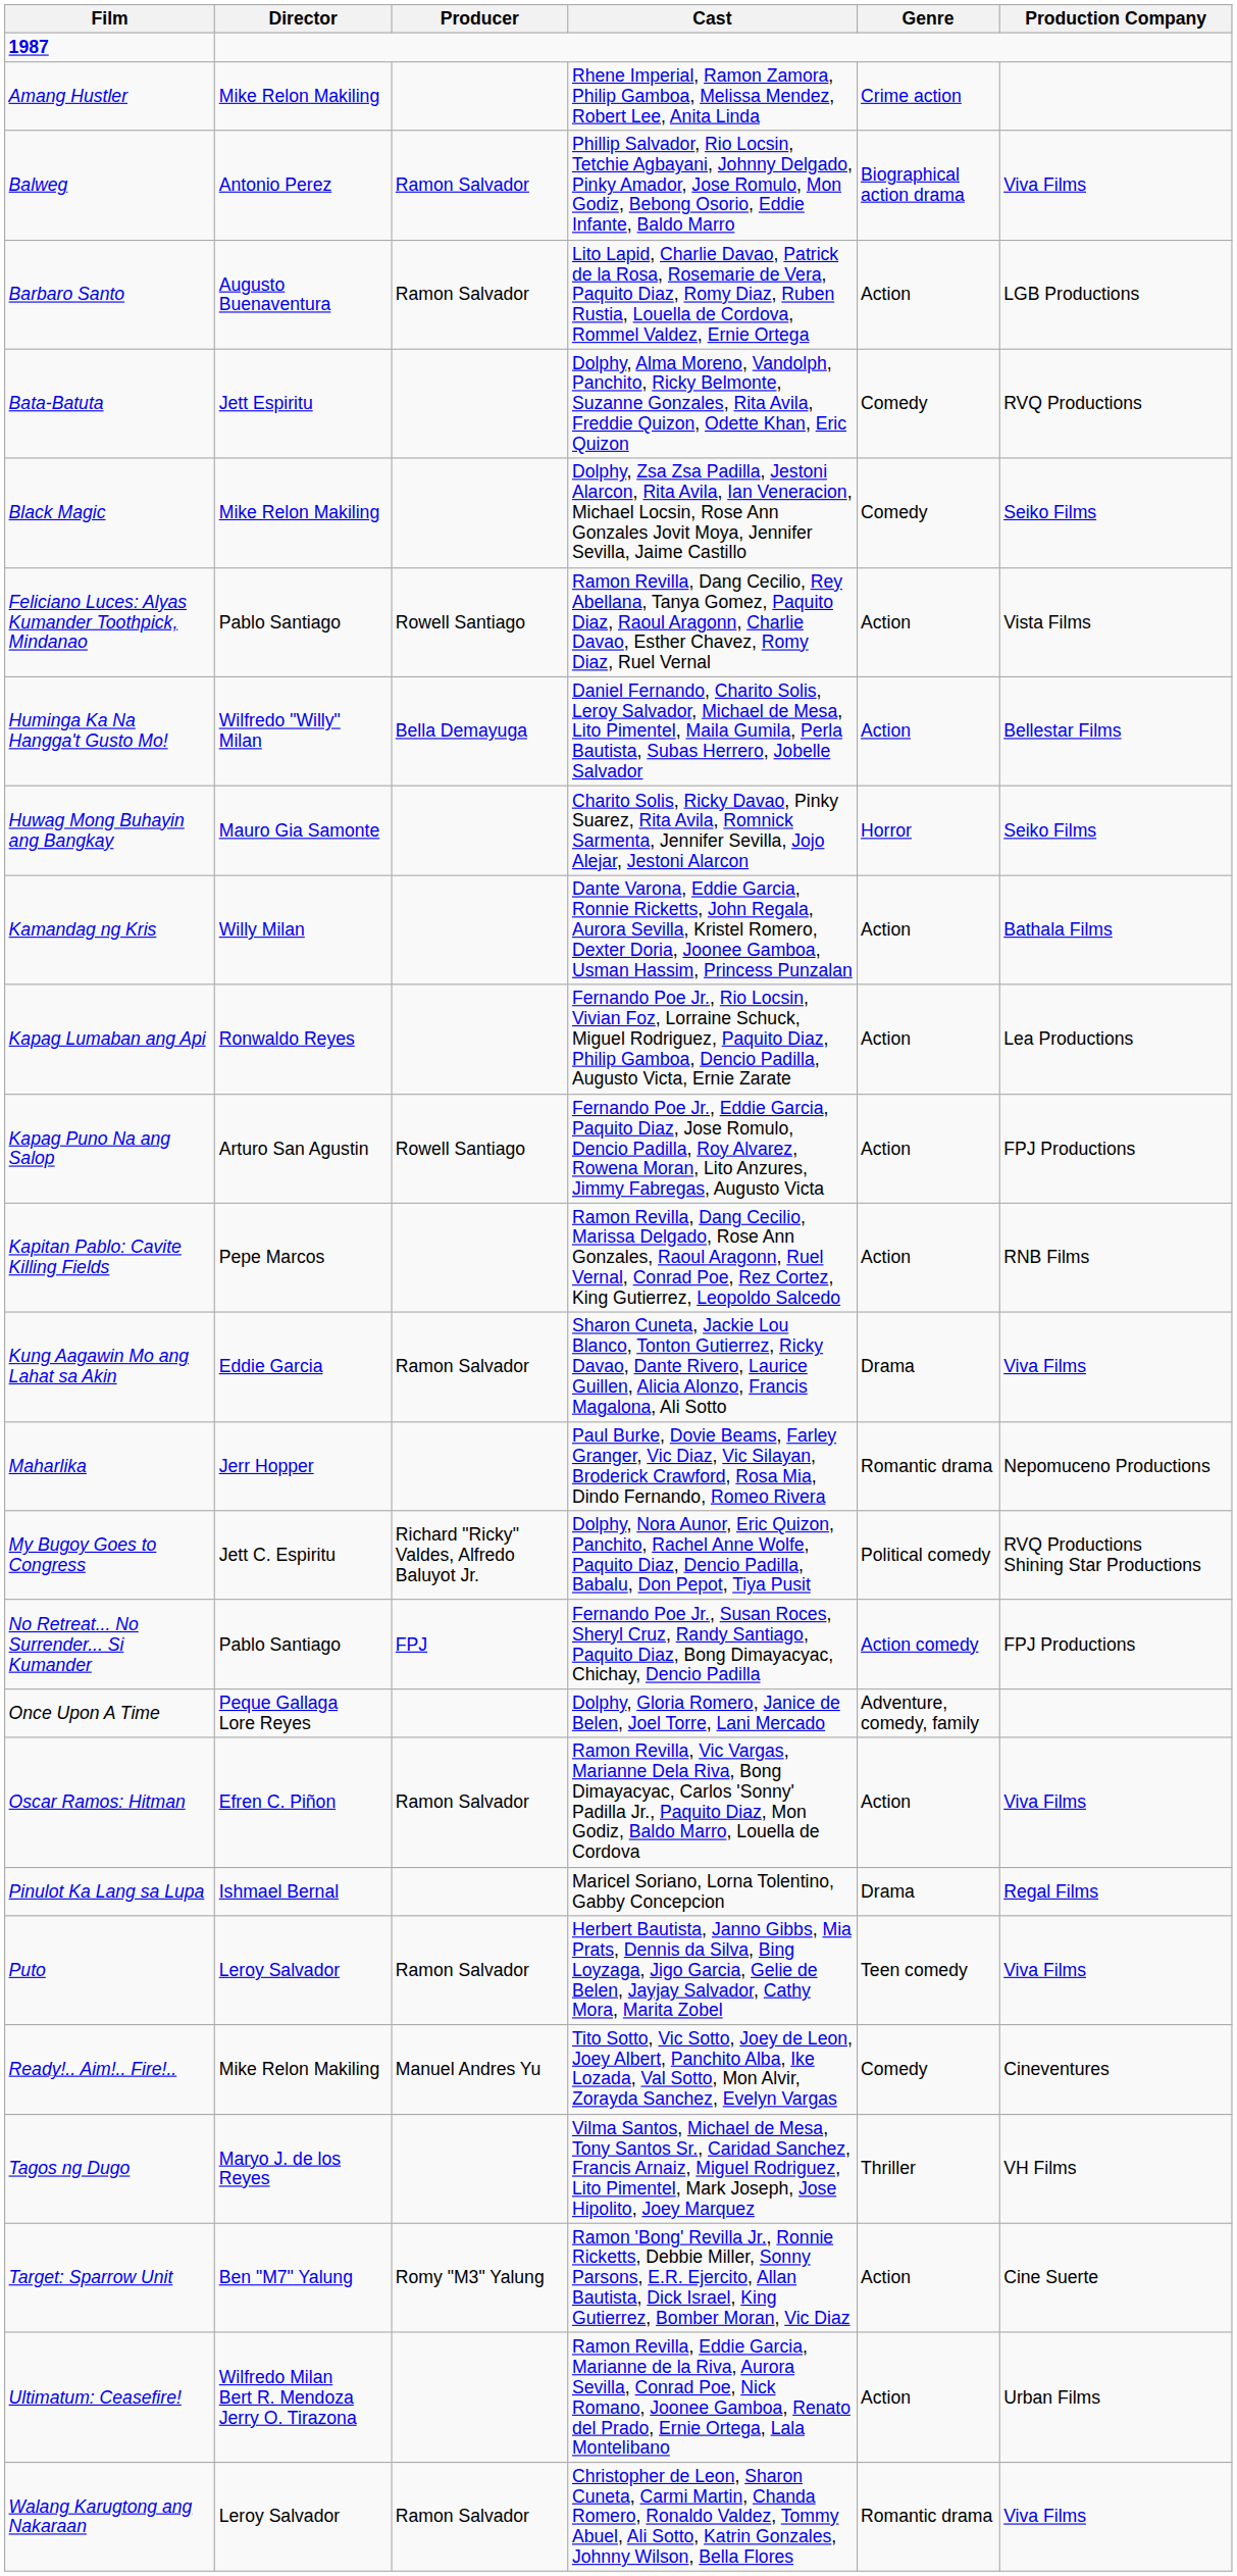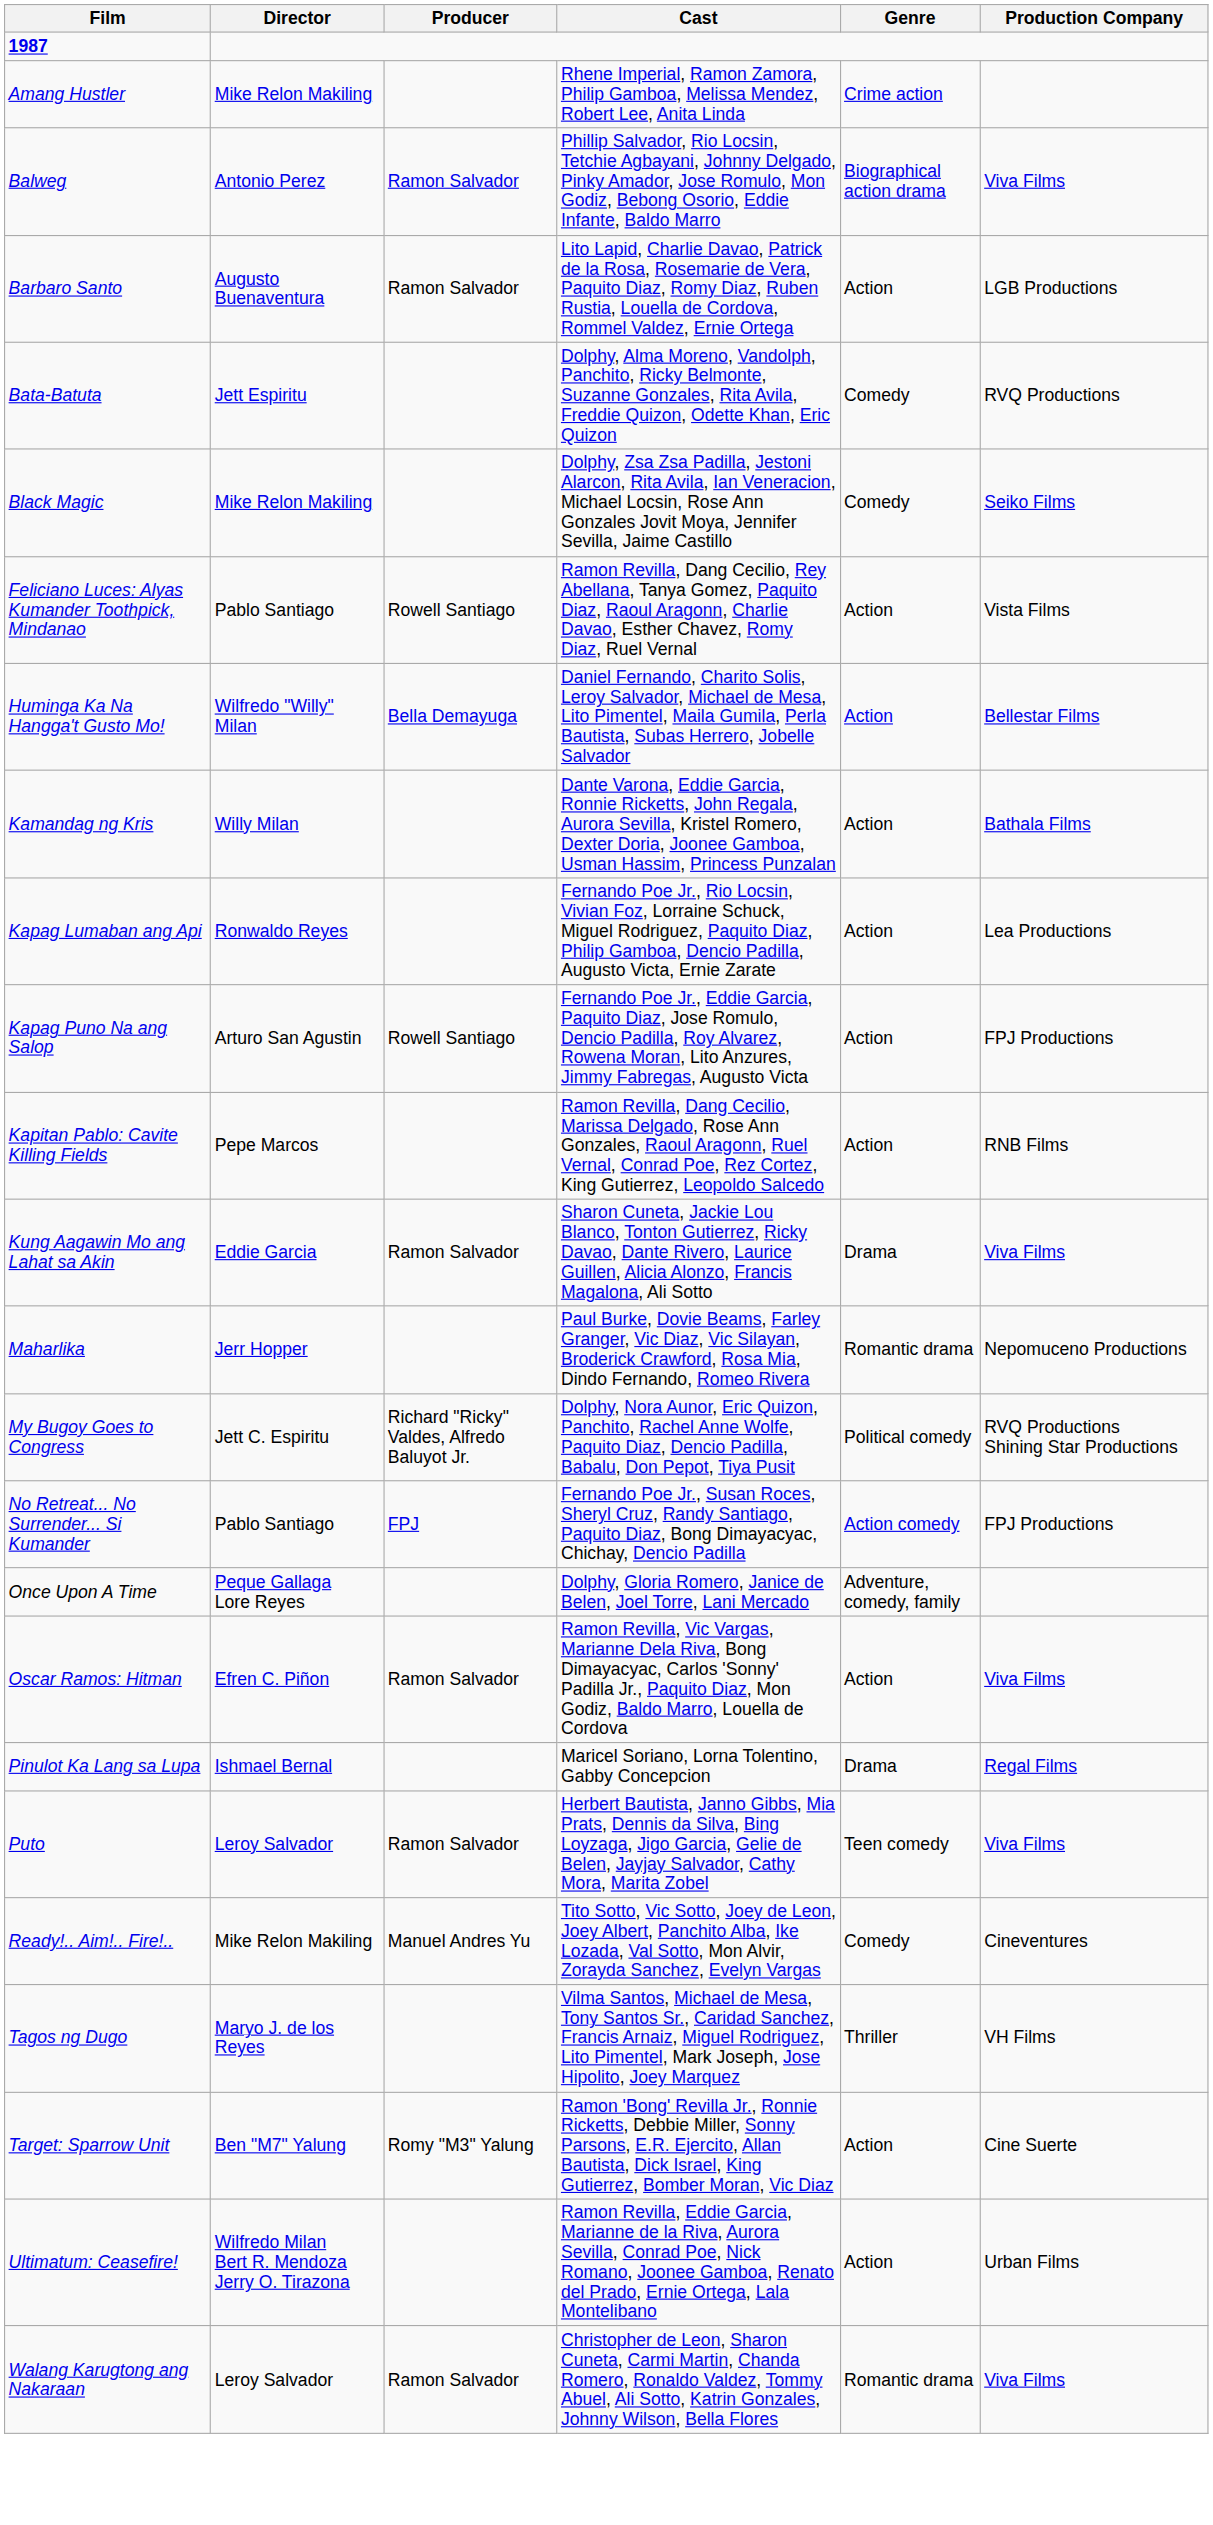 <table class="wikitable">
 <tr>
 <th width="180">Film</th>
 <th width="150">Director</th>
 <th width="150">Producer</th>
 <th width="250">Cast</th>
 <th width="120">Genre</th>
 <th width="200">Production Company</th>
 </tr>
 <tr>
 <td><strong><a href='#'>1987</a></strong></td>
 </tr>
 <tr>
 <td><em><a href='#'>Amang Hustler</a></em></td>
 <td><a href='#'>Mike Relon Makiling</a></td>
 <td></td>
 <td><a href='#'>Rhene Imperial</a>, <a href='#'>Ramon Zamora</a>, <a href='#'>Philip Gamboa</a>, <a href='#'>Melissa Mendez</a>, <a href='#'>Robert Lee</a>, <a href='#'>Anita Linda</a></td>
 <td><a href='#'>Crime action</a></td>
 <td></td>
 </tr>
 <tr>
 <td><em><a href='#'>Balweg</a></em></td>
 <td><a href='#'>Antonio Perez</a></td>
 <td><a href='#'>Ramon Salvador</a></td>
 <td><a href='#'>Phillip Salvador</a>, <a href='#'>Rio Locsin</a>, <a href='#'>Tetchie Agbayani</a>, <a href='#'>Johnny Delgado</a>, <a href='#'>Pinky Amador</a>, <a href='#'>Jose Romulo</a>, <a href='#'>Mon Godiz</a>, <a href='#'>Bebong Osorio</a>, <a href='#'>Eddie Infante</a>, <a href='#'>Baldo Marro</a></td>
 <td><a href='#'>Biographical</a> <a href='#'>action drama</a></td>
 <td><a href='#'>Viva Films</a></td>
 </tr>
 <tr>
 <td><em><a href='#'>Barbaro Santo</a></em></td>
 <td><a href='#'>Augusto Buenaventura</a></td>
 <td>Ramon Salvador</td>
 <td><a href='#'>Lito Lapid</a>, <a href='#'>Charlie Davao</a>, <a href='#'>Patrick de la Rosa</a>, <a href='#'>Rosemarie de Vera</a>, <a href='#'>Paquito Diaz</a>, <a href='#'>Romy Diaz</a>, <a href='#'>Ruben Rustia</a>, <a href='#'>Louella de Cordova</a>, <a href='#'>Rommel Valdez</a>, <a href='#'>Ernie Ortega</a></td>
 <td>Action</td>
 <td>LGB Productions</td>
 </tr>
 <tr>
 <td><em><a href='#'>Bata-Batuta</a></em></td>
 <td><a href='#'>Jett Espiritu</a></td>
 <td></td>
 <td><a href='#'>Dolphy</a>, <a href='#'>Alma Moreno</a>, <a href='#'>Vandolph</a>, <a href='#'>Panchito</a>, <a href='#'>Ricky Belmonte</a>, <a href='#'>Suzanne Gonzales</a>, <a href='#'>Rita Avila</a>, <a href='#'>Freddie Quizon</a>, <a href='#'>Odette Khan</a>, <a href='#'>Eric Quizon</a></td>
 <td>Comedy</td>
 <td>RVQ Productions</td>
 </tr>
 <tr>
 <td><em><a href='#'>Black Magic</a></em></td>
 <td><a href='#'>Mike Relon Makiling</a></td>
 <td></td>
 <td><a href='#'>Dolphy</a>, <a href='#'>Zsa Zsa Padilla</a>, <a href='#'>Jestoni Alarcon</a>, <a href='#'>Rita Avila</a>, <a href='#'>Ian Veneracion</a>, Michael Locsin, Rose Ann Gonzales Jovit Moya, Jennifer Sevilla, Jaime Castillo</td>
 <td>Comedy</td>
 <td><a href='#'>Seiko Films</a></td>
 </tr>
 <tr>
 <td><em><a href='#'>Feliciano Luces: Alyas Kumander Toothpick, Mindanao</a></em></td>
 <td>Pablo Santiago</td>
 <td>Rowell Santiago</td>
 <td><a href='#'>Ramon Revilla</a>, Dang Cecilio, <a href='#'>Rey Abellana</a>, Tanya Gomez, <a href='#'>Paquito Diaz</a>, <a href='#'>Raoul Aragonn</a>, <a href='#'>Charlie Davao</a>, Esther Chavez, <a href='#'>Romy Diaz</a>, Ruel Vernal</td>
 <td>Action</td>
 <td>Vista Films</td>
 </tr>
 <tr>
 <td><em><a href='#'>Huminga Ka Na Hangga't Gusto Mo!</a></em></td>
 <td><a href='#'>Wilfredo "Willy" Milan</a></td>
 <td><a href='#'>Bella Demayuga</a></td>
 <td><a href='#'>Daniel Fernando</a>, <a href='#'>Charito Solis</a>, <a href='#'>Leroy Salvador</a>, <a href='#'>Michael de Mesa</a>, <a href='#'>Lito Pimentel</a>, <a href='#'>Maila Gumila</a>, <a href='#'>Perla Bautista</a>, <a href='#'>Subas Herrero</a>, <a href='#'>Jobelle Salvador</a></td>
 <td><a href='#'>Action</a></td>
 <td><a href='#'>Bellestar Films</a></td>
-</tr>
-<tr>
-<td><em><a href='#'>Huwag Mong Buhayin ang Bangkay</a></em></td>
-<td><a href='#'>Mauro Gia Samonte</a></td>
-<td></td>
-<td><a href='#'>Charito Solis</a>, <a href='#'>Ricky Davao</a>, Pinky Suarez, <a href='#'>Rita Avila</a>, <a href='#'>Romnick Sarmenta</a>, Jennifer Sevilla, <a href='#'>Jojo Alejar</a>, <a href='#'>Jestoni Alarcon</a></td>
-<td><a href='#'>Horror</a></td>
-<td><a href='#'>Seiko Films</a></td>
 </tr>
 <tr>
 <td><em><a href='#'>Kamandag ng Kris</a></em></td>
 <td><a href='#'>Willy Milan</a></td>
 <td></td>
 <td><a href='#'>Dante Varona</a>, <a href='#'>Eddie Garcia</a>, <a href='#'>Ronnie Ricketts</a>, <a href='#'>John Regala</a>, <a href='#'>Aurora Sevilla</a>, Kristel Romero, <a href='#'>Dexter Doria</a>, <a href='#'>Joonee Gamboa</a>, <a href='#'>Usman Hassim</a>, <a href='#'>Princess Punzalan</a></td>
 <td>Action</td>
 <td><a href='#'>Bathala Films</a></td>
 </tr>
 <tr>
 <td><em><a href='#'>Kapag Lumaban ang Api</a></em></td>
 <td><a href='#'>Ronwaldo Reyes</a></td>
 <td></td>
 <td><a href='#'>Fernando Poe Jr.</a>, <a href='#'>Rio Locsin</a>, <a href='#'>Vivian Foz</a>, Lorraine Schuck, Miguel Rodriguez, <a href='#'>Paquito Diaz</a>, <a href='#'>Philip Gamboa</a>, <a href='#'>Dencio Padilla</a>, Augusto Victa, Ernie Zarate</td>
 <td>Action</td>
 <td>Lea Productions</td>
 </tr>
 <tr>
 <td><em><a href='#'>Kapag Puno Na ang Salop</a></em></td>
 <td>Arturo San Agustin</td>
 <td>Rowell Santiago</td>
 <td><a href='#'>Fernando Poe Jr.</a>, <a href='#'>Eddie Garcia</a>, <a href='#'>Paquito Diaz</a>, Jose Romulo, <a href='#'>Dencio Padilla</a>, <a href='#'>Roy Alvarez</a>, <a href='#'>Rowena Moran</a>, Lito Anzures, <a href='#'>Jimmy Fabregas</a>, Augusto Victa</td>
 <td>Action</td>
 <td>FPJ Productions</td>
 </tr>
 <tr>
 <td><em><a href='#'>Kapitan Pablo: Cavite Killing Fields</a></em></td>
 <td>Pepe Marcos</td>
 <td></td>
 <td><a href='#'>Ramon Revilla</a>, <a href='#'>Dang Cecilio</a>, <a href='#'>Marissa Delgado</a>, Rose Ann Gonzales, <a href='#'>Raoul Aragonn</a>, <a href='#'>Ruel Vernal</a>, <a href='#'>Conrad Poe</a>, <a href='#'>Rez Cortez</a>, King Gutierrez, <a href='#'>Leopoldo Salcedo</a></td>
 <td>Action</td>
 <td>RNB Films</td>
 </tr>
 <tr>
 <td><em><a href='#'>Kung Aagawin Mo ang Lahat sa Akin</a></em></td>
 <td><a href='#'>Eddie Garcia</a></td>
 <td>Ramon Salvador</td>
 <td><a href='#'>Sharon Cuneta</a>, <a href='#'>Jackie Lou Blanco</a>, <a href='#'>Tonton Gutierrez</a>, <a href='#'>Ricky Davao</a>, <a href='#'>Dante Rivero</a>, <a href='#'>Laurice Guillen</a>, <a href='#'>Alicia Alonzo</a>, <a href='#'>Francis Magalona</a>, Ali Sotto</td>
 <td>Drama</td>
 <td><a href='#'>Viva Films</a></td>
 </tr>
 <tr>
 <td><em><a href='#'>Maharlika</a></em></td>
 <td><a href='#'>Jerr Hopper</a></td>
 <td></td>
 <td><a href='#'>Paul Burke</a>, <a href='#'>Dovie Beams</a>, <a href='#'>Farley Granger</a>, <a href='#'>Vic Diaz</a>, <a href='#'>Vic Silayan</a>, <a href='#'>Broderick Crawford</a>, <a href='#'>Rosa Mia</a>, Dindo Fernando, <a href='#'>Romeo Rivera</a></td>
 <td>Romantic drama</td>
 <td>Nepomuceno Productions</td>
 </tr>
 <tr>
 <td><em><a href='#'>My Bugoy Goes to Congress</a></em></td>
 <td>Jett C. Espiritu</td>
 <td>Richard "Ricky" Valdes, Alfredo Baluyot Jr.</td>
 <td><a href='#'>Dolphy</a>, <a href='#'>Nora Aunor</a>, <a href='#'>Eric Quizon</a>, <a href='#'>Panchito</a>, <a href='#'>Rachel Anne Wolfe</a>, <a href='#'>Paquito Diaz</a>, <a href='#'>Dencio Padilla</a>, <a href='#'>Babalu</a>, <a href='#'>Don Pepot</a>, <a href='#'>Tiya Pusit</a></td>
 <td>Political comedy</td>
 <td>RVQ Productions<br>Shining Star Productions</td>
 </tr>
 <tr>
 <td><em><a href='#'>No Retreat... No Surrender... Si Kumander</a></em></td>
 <td>Pablo Santiago</td>
 <td><a href='#'>FPJ</a></td>
 <td><a href='#'>Fernando Poe Jr.</a>, <a href='#'>Susan Roces</a>, <a href='#'>Sheryl Cruz</a>, <a href='#'>Randy Santiago</a>, <a href='#'>Paquito Diaz</a>, Bong Dimayacyac, Chichay, <a href='#'>Dencio Padilla</a></td>
 <td><a href='#'>Action comedy</a></td>
 <td>FPJ Productions</td>
 </tr>
 <tr>
 <td><em>Once Upon A Time</em></td>
 <td><a href='#'>Peque Gallaga</a> <br> Lore Reyes</td>
 <td></td>
 <td><a href='#'>Dolphy</a>, <a href='#'>Gloria Romero</a>, <a href='#'>Janice de Belen</a>, <a href='#'>Joel Torre</a>, <a href='#'>Lani Mercado</a></td>
 <td>Adventure, comedy, family</td>
 <td></td>
 </tr>
 <tr>
 <td><em><a href='#'>Oscar Ramos: Hitman</a></em></td>
 <td><a href='#'>Efren C. Piñon</a></td>
 <td>Ramon Salvador</td>
 <td><a href='#'>Ramon Revilla</a>, <a href='#'>Vic Vargas</a>, <a href='#'>Marianne Dela Riva</a>, Bong Dimayacyac, Carlos 'Sonny' Padilla Jr., <a href='#'>Paquito Diaz</a>, Mon Godiz, <a href='#'>Baldo Marro</a>, Louella de Cordova</td>
 <td>Action</td>
 <td><a href='#'>Viva Films</a></td>
 </tr>
 <tr>
 <td><em><a href='#'>Pinulot Ka Lang sa Lupa</a></em></td>
 <td><a href='#'>Ishmael Bernal</a></td>
 <td></td>
 <td>Maricel Soriano, Lorna Tolentino, Gabby Concepcion</td>
 <td>Drama</td>
 <td><a href='#'>Regal Films</a></td>
 </tr>
 <tr>
 <td><em><a href='#'>Puto</a></em></td>
 <td><a href='#'>Leroy Salvador</a></td>
 <td>Ramon Salvador</td>
 <td><a href='#'>Herbert Bautista</a>, <a href='#'>Janno Gibbs</a>, <a href='#'>Mia Prats</a>, <a href='#'>Dennis da Silva</a>, <a href='#'>Bing Loyzaga</a>, <a href='#'>Jigo Garcia</a>, <a href='#'>Gelie de Belen</a>, <a href='#'>Jayjay Salvador</a>, <a href='#'>Cathy Mora</a>, <a href='#'>Marita Zobel</a></td>
 <td>Teen comedy</td>
 <td><a href='#'>Viva Films</a></td>
 </tr>
 <tr>
 <td><em><a href='#'>Ready!.. Aim!.. Fire!..</a></em></td>
 <td>Mike Relon Makiling</td>
 <td>Manuel Andres Yu</td>
 <td><a href='#'>Tito Sotto</a>, <a href='#'>Vic Sotto</a>, <a href='#'>Joey de Leon</a>, <a href='#'>Joey Albert</a>, <a href='#'>Panchito Alba</a>, <a href='#'>Ike Lozada</a>, <a href='#'>Val Sotto</a>, Mon Alvir, <a href='#'>Zorayda Sanchez</a>, <a href='#'>Evelyn Vargas</a></td>
 <td>Comedy</td>
 <td>Cineventures</td>
 </tr>
 <tr>
 <td><em><a href='#'>Tagos ng Dugo</a></em></td>
 <td><a href='#'>Maryo J. de los Reyes</a></td>
 <td></td>
 <td><a href='#'>Vilma Santos</a>, <a href='#'>Michael de Mesa</a>, <a href='#'>Tony Santos Sr.</a>, <a href='#'>Caridad Sanchez</a>, <a href='#'>Francis Arnaiz</a>, <a href='#'>Miguel Rodriguez</a>, <a href='#'>Lito Pimentel</a>, Mark Joseph, <a href='#'>Jose Hipolito</a>, <a href='#'>Joey Marquez</a></td>
 <td>Thriller</td>
 <td>VH Films</td>
 </tr>
 <tr>
 <td><em><a href='#'>Target: Sparrow Unit</a></em></td>
 <td><a href='#'>Ben "M7" Yalung</a></td>
 <td>Romy "M3" Yalung</td>
 <td><a href='#'>Ramon 'Bong' Revilla Jr.</a>, <a href='#'>Ronnie Ricketts</a>, Debbie Miller, <a href='#'>Sonny Parsons</a>, <a href='#'>E.R. Ejercito</a>, <a href='#'>Allan Bautista</a>, <a href='#'>Dick Israel</a>, <a href='#'>King Gutierrez</a>, <a href='#'>Bomber Moran</a>, <a href='#'>Vic Diaz</a></td>
 <td>Action</td>
 <td>Cine Suerte</td>
 </tr>
 <tr>
 <td><em><a href='#'>Ultimatum: Ceasefire!</a></em></td>
 <td><a href='#'>Wilfredo Milan</a><br><a href='#'>Bert R. Mendoza</a><br><a href='#'>Jerry O. Tirazona</a></td>
 <td></td>
 <td><a href='#'>Ramon Revilla</a>, <a href='#'>Eddie Garcia</a>, <a href='#'>Marianne de la Riva</a>, <a href='#'>Aurora Sevilla</a>, <a href='#'>Conrad Poe</a>, <a href='#'>Nick Romano</a>, <a href='#'>Joonee Gamboa</a>, <a href='#'>Renato del Prado</a>, <a href='#'>Ernie Ortega</a>, <a href='#'>Lala Montelibano</a></td>
 <td>Action</td>
 <td>Urban Films</td>
 </tr>
 <tr>
 <td><em><a href='#'>Walang Karugtong ang Nakaraan</a></em></td>
 <td>Leroy Salvador</td>
 <td>Ramon Salvador</td>
 <td><a href='#'>Christopher de Leon</a>, <a href='#'>Sharon Cuneta</a>, <a href='#'>Carmi Martin</a>, <a href='#'>Chanda Romero</a>, <a href='#'>Ronaldo Valdez</a>, <a href='#'>Tommy Abuel</a>, <a href='#'>Ali Sotto</a>, <a href='#'>Katrin Gonzales</a>, <a href='#'>Johnny Wilson</a>, <a href='#'>Bella Flores</a></td>
 <td>Romantic drama</td>
 <td><a href='#'>Viva Films</a></td>
 </tr>
 </table>
